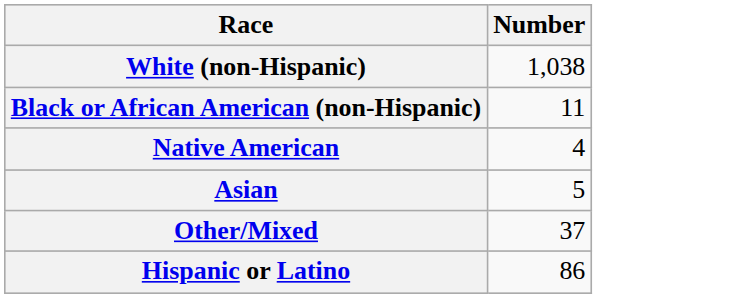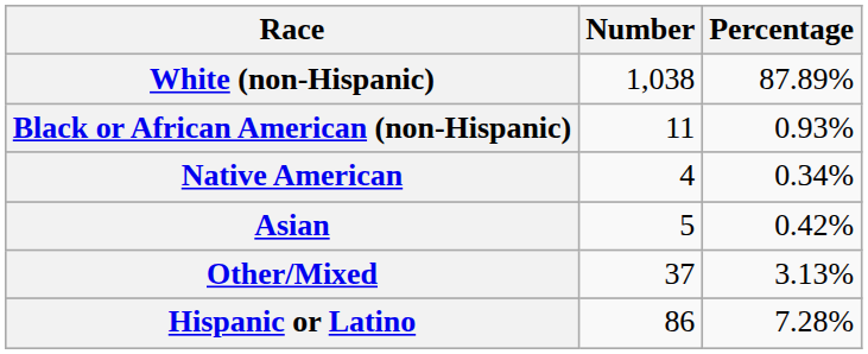 <table class="wikitable" style="text-align:right">
 <tr>
 <th scope="col">Race</th>
 <th scope="col">Number</th>
+<th scope="col">Percentage</th>
 </tr>
 <tr>
 <th scope="row"><a href='#'>White</a> (non-Hispanic)</th>
 <td>1,038</td>
+<td>87.89%</td>
 </tr>
 <tr>
 <th scope="row"><a href='#'>Black or African American</a> (non-Hispanic)</th>
 <td>11</td>
+<td>0.93%</td>
 </tr>
 <tr>
 <th scope="row"><a href='#'>Native American</a></th>
 <td>4</td>
+<td>0.34%</td>
 </tr>
 <tr>
 <th scope="row"><a href='#'>Asian</a></th>
 <td>5</td>
+<td>0.42%</td>
 </tr>
 <tr>
 <th scope="row"><a href='#'>Other/Mixed</a></th>
 <td>37</td>
+<td>3.13%</td>
 </tr>
 <tr>
 <th scope="row"><a href='#'>Hispanic</a> or <a href='#'>Latino</a></th>
 <td>86</td>
+<td>7.28%</td>
 </tr>
 </table>
